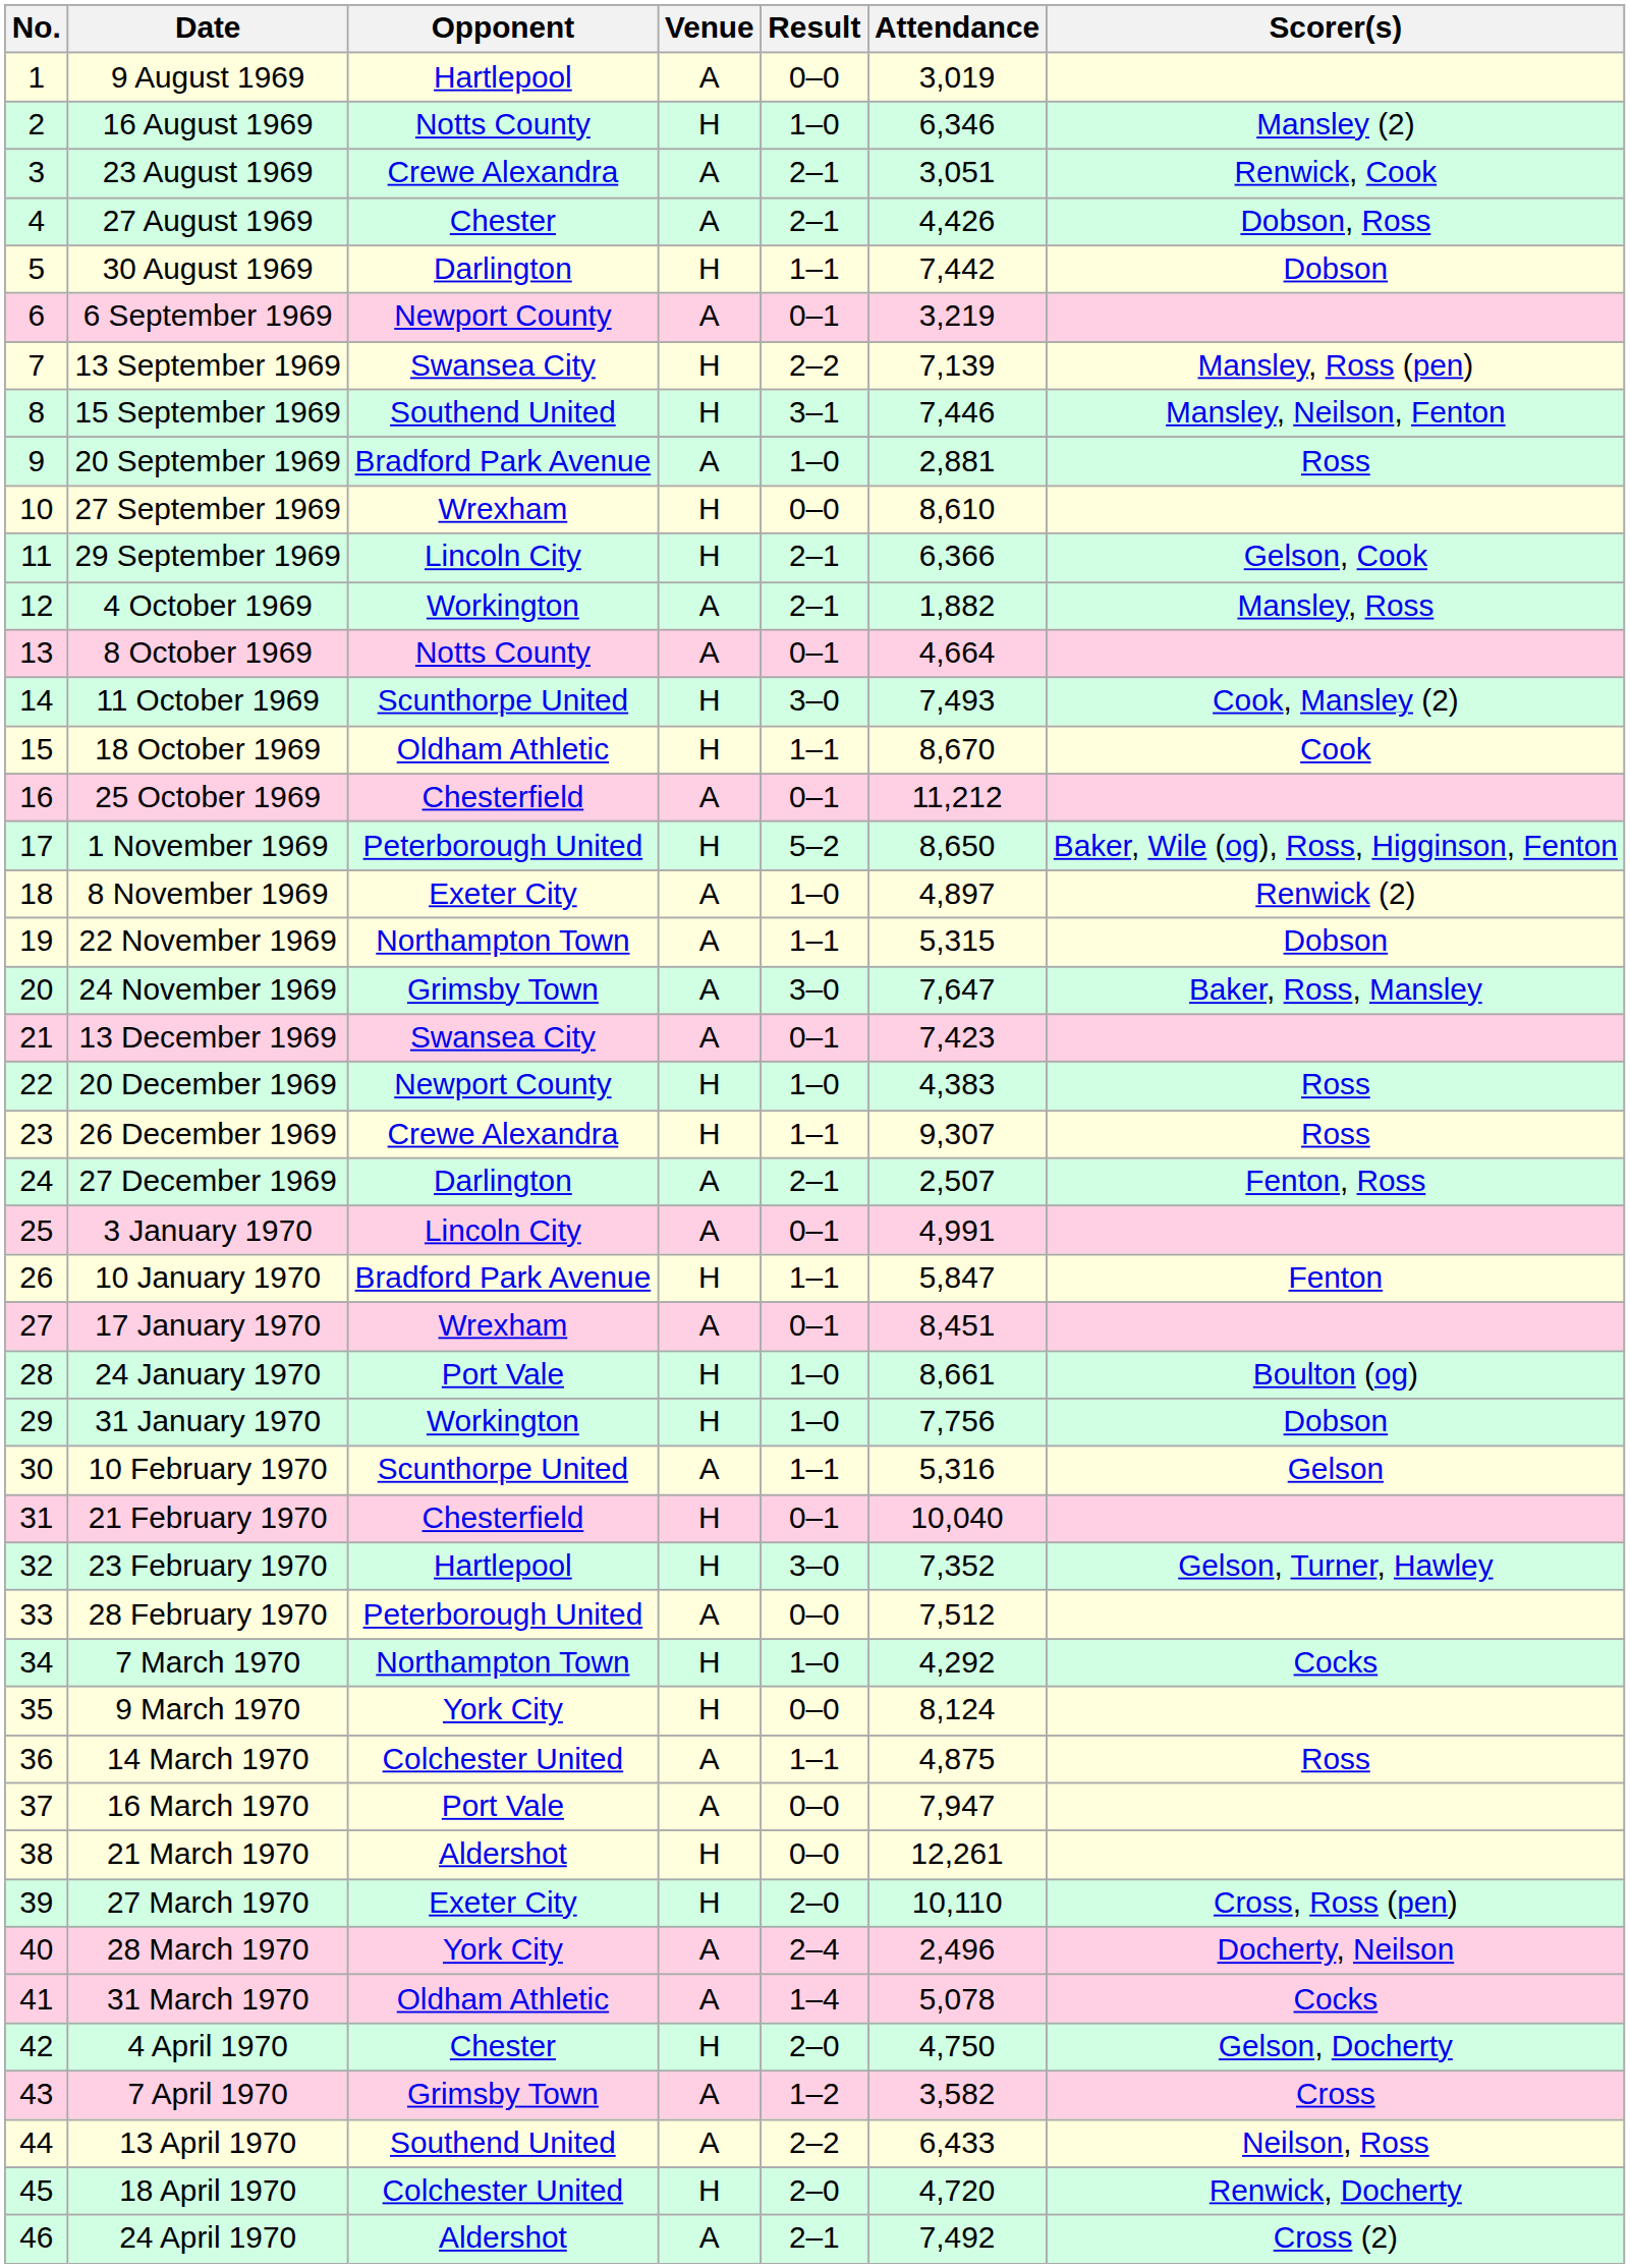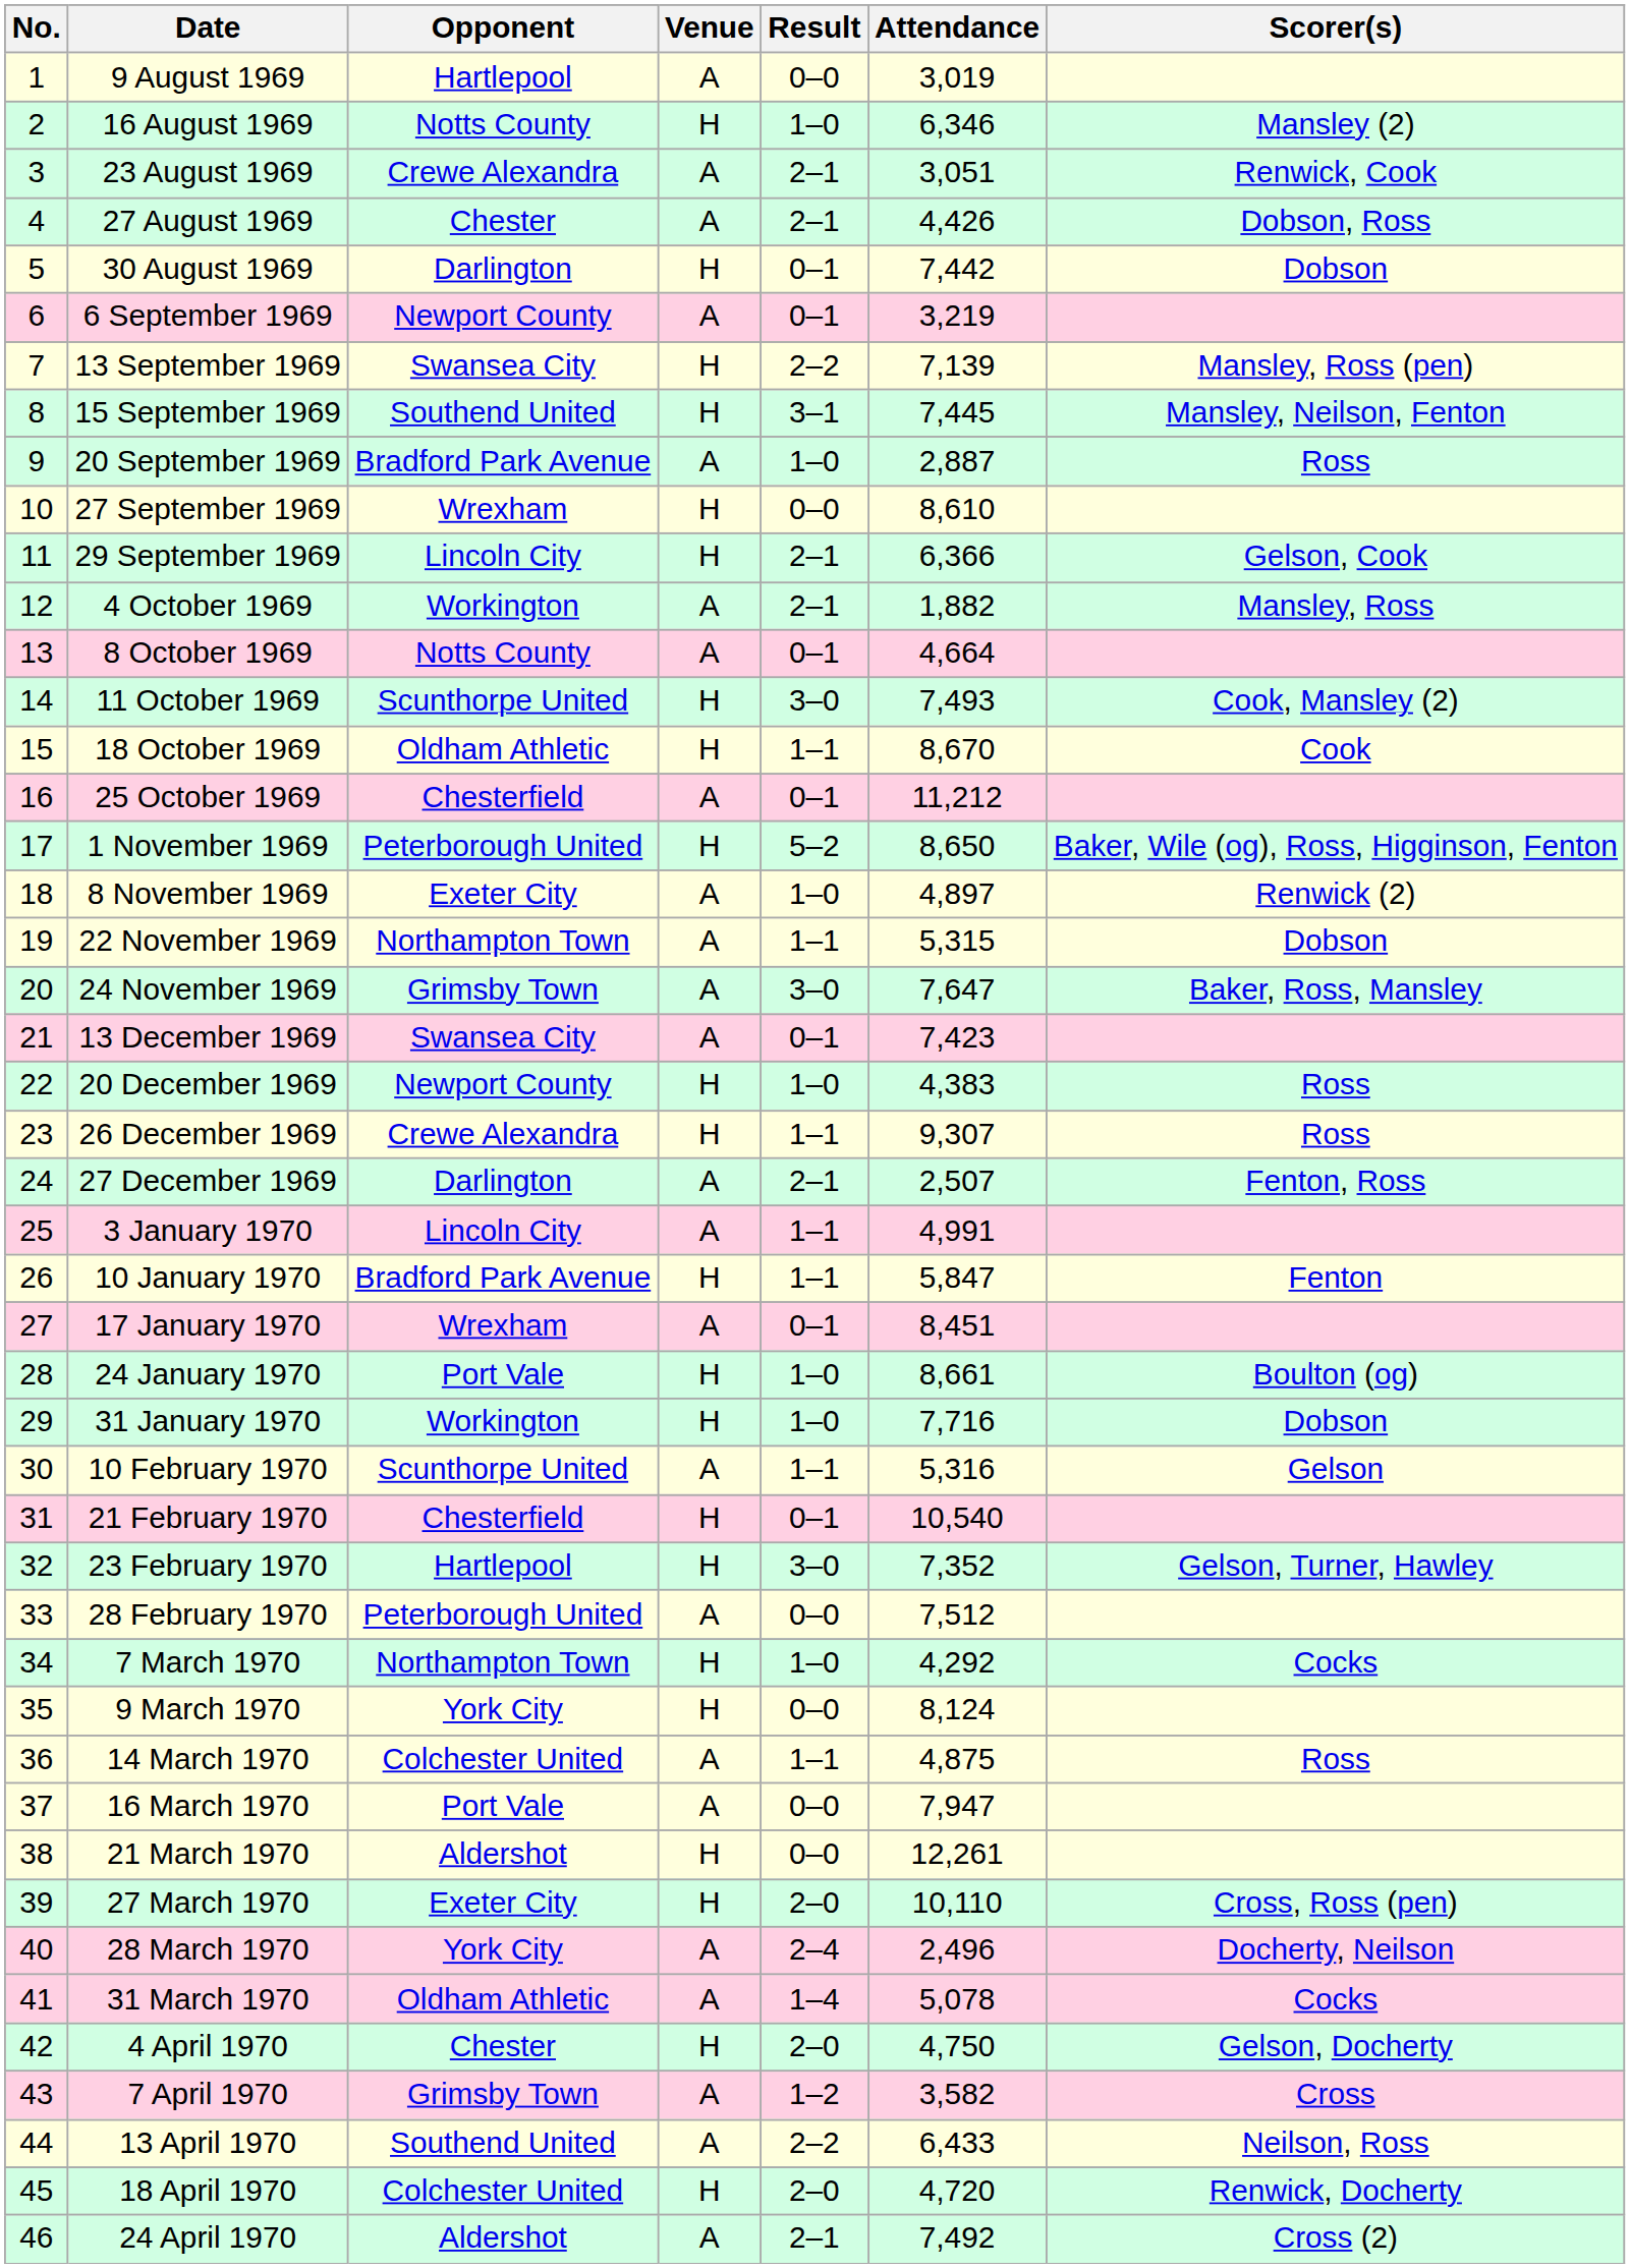 <table class="wikitable sortable" style="text-align:center;">
 <tr>
 <th>No.</th>
 <th>Date</th>
 <th>Opponent</th>
 <th>Venue</th>
 <th>Result</th>
 <th>Attendance</th>
 <th>Scorer(s)</th>
 </tr>
 <tr style="background:#ffd;">
 <td>1</td>
 <td>9 August 1969</td>
 <td><a href='#'>Hartlepool</a></td>
 <td>A</td>
 <td>0–0</td>
 <td>3,019</td>
 <td></td>
 </tr>
 <tr style="background:#d0ffe3;">
 <td>2</td>
 <td>16 August 1969</td>
 <td><a href='#'>Notts County</a></td>
 <td>H</td>
 <td>1–0</td>
 <td>6,346</td>
 <td><a href='#'>Mansley</a> (2)</td>
 </tr>
 <tr style="background:#d0ffe3;">
 <td>3</td>
 <td>23 August 1969</td>
 <td><a href='#'>Crewe Alexandra</a></td>
 <td>A</td>
 <td>2–1</td>
 <td>3,051</td>
 <td><a href='#'>Renwick</a>, <a href='#'>Cook</a></td>
 </tr>
 <tr style="background:#d0ffe3;">
 <td>4</td>
 <td>27 August 1969</td>
 <td><a href='#'>Chester</a></td>
 <td>A</td>
 <td>2–1</td>
 <td>4,426</td>
 <td><a href='#'>Dobson</a>, <a href='#'>Ross</a></td>
 </tr>
 <tr style="background:#ffd;">
 <td>5</td>
 <td>30 August 1969</td>
 <td><a href='#'>Darlington</a></td>
 <td>H</td>
-<td>1–1</td>
+<td>0–1</td>
 <td>7,442</td>
 <td><a href='#'>Dobson</a></td>
 </tr>
 <tr style="background:#ffd0e3;">
 <td>6</td>
 <td>6 September 1969</td>
 <td><a href='#'>Newport County</a></td>
 <td>A</td>
 <td>0–1</td>
 <td>3,219</td>
 <td></td>
 </tr>
 <tr style="background:#ffd;">
 <td>7</td>
 <td>13 September 1969</td>
 <td><a href='#'>Swansea City</a></td>
 <td>H</td>
 <td>2–2</td>
 <td>7,139</td>
 <td><a href='#'>Mansley</a>, <a href='#'>Ross</a> (<a href='#'>pen</a>)</td>
 </tr>
 <tr style="background:#d0ffe3;">
 <td>8</td>
 <td>15 September 1969</td>
 <td><a href='#'>Southend United</a></td>
 <td>H</td>
 <td>3–1</td>
-<td>7,446</td>
+<td>7,445</td>
 <td><a href='#'>Mansley</a>, <a href='#'>Neilson</a>, <a href='#'>Fenton</a></td>
 </tr>
 <tr style="background:#d0ffe3;">
 <td>9</td>
 <td>20 September 1969</td>
 <td><a href='#'>Bradford Park Avenue</a></td>
 <td>A</td>
 <td>1–0</td>
-<td>2,881</td>
+<td>2,887</td>
 <td><a href='#'>Ross</a></td>
 </tr>
 <tr style="background:#ffd;">
 <td>10</td>
 <td>27 September 1969</td>
 <td><a href='#'>Wrexham</a></td>
 <td>H</td>
 <td>0–0</td>
 <td>8,610</td>
 <td></td>
 </tr>
 <tr style="background:#d0ffe3;">
 <td>11</td>
 <td>29 September 1969</td>
 <td><a href='#'>Lincoln City</a></td>
 <td>H</td>
 <td>2–1</td>
 <td>6,366</td>
 <td><a href='#'>Gelson</a>, <a href='#'>Cook</a></td>
 </tr>
 <tr style="background:#d0ffe3;">
 <td>12</td>
 <td>4 October 1969</td>
 <td><a href='#'>Workington</a></td>
 <td>A</td>
 <td>2–1</td>
 <td>1,882</td>
 <td><a href='#'>Mansley</a>, <a href='#'>Ross</a></td>
 </tr>
 <tr style="background:#ffd0e3;">
 <td>13</td>
 <td>8 October 1969</td>
 <td><a href='#'>Notts County</a></td>
 <td>A</td>
 <td>0–1</td>
 <td>4,664</td>
 <td></td>
 </tr>
 <tr style="background:#d0ffe3;">
 <td>14</td>
 <td>11 October 1969</td>
 <td><a href='#'>Scunthorpe United</a></td>
 <td>H</td>
 <td>3–0</td>
 <td>7,493</td>
 <td><a href='#'>Cook</a>, <a href='#'>Mansley</a> (2)</td>
 </tr>
 <tr style="background:#ffd;">
 <td>15</td>
 <td>18 October 1969</td>
 <td><a href='#'>Oldham Athletic</a></td>
 <td>H</td>
 <td>1–1</td>
 <td>8,670</td>
 <td><a href='#'>Cook</a></td>
 </tr>
 <tr style="background:#ffd0e3;">
 <td>16</td>
 <td>25 October 1969</td>
 <td><a href='#'>Chesterfield</a></td>
 <td>A</td>
 <td>0–1</td>
 <td>11,212</td>
 <td></td>
 </tr>
 <tr style="background:#d0ffe3;">
 <td>17</td>
 <td>1 November 1969</td>
 <td><a href='#'>Peterborough United</a></td>
 <td>H</td>
 <td>5–2</td>
 <td>8,650</td>
 <td><a href='#'>Baker</a>, <a href='#'>Wile</a> (<a href='#'>og</a>), <a href='#'>Ross</a>, <a href='#'>Higginson</a>, <a href='#'>Fenton</a></td>
 </tr>
 <tr style="background:#ffd;">
 <td>18</td>
 <td>8 November 1969</td>
 <td><a href='#'>Exeter City</a></td>
 <td>A</td>
 <td>1–0</td>
 <td>4,897</td>
 <td><a href='#'>Renwick</a> (2)</td>
 </tr>
 <tr style="background:#ffd;">
 <td>19</td>
 <td>22 November 1969</td>
 <td><a href='#'>Northampton Town</a></td>
 <td>A</td>
 <td>1–1</td>
 <td>5,315</td>
 <td><a href='#'>Dobson</a></td>
 </tr>
 <tr style="background:#d0ffe3;">
 <td>20</td>
 <td>24 November 1969</td>
 <td><a href='#'>Grimsby Town</a></td>
 <td>A</td>
 <td>3–0</td>
 <td>7,647</td>
 <td><a href='#'>Baker</a>, <a href='#'>Ross</a>, <a href='#'>Mansley</a></td>
 </tr>
 <tr style="background:#ffd0e3;">
 <td>21</td>
 <td>13 December 1969</td>
 <td><a href='#'>Swansea City</a></td>
 <td>A</td>
 <td>0–1</td>
 <td>7,423</td>
 <td></td>
 </tr>
 <tr style="background:#d0ffe3;">
 <td>22</td>
 <td>20 December 1969</td>
 <td><a href='#'>Newport County</a></td>
 <td>H</td>
 <td>1–0</td>
 <td>4,383</td>
 <td><a href='#'>Ross</a></td>
 </tr>
 <tr style="background:#ffd;">
 <td>23</td>
 <td>26 December 1969</td>
 <td><a href='#'>Crewe Alexandra</a></td>
 <td>H</td>
 <td>1–1</td>
 <td>9,307</td>
 <td><a href='#'>Ross</a></td>
 </tr>
 <tr style="background:#d0ffe3;">
 <td>24</td>
 <td>27 December 1969</td>
 <td><a href='#'>Darlington</a></td>
 <td>A</td>
 <td>2–1</td>
 <td>2,507</td>
 <td><a href='#'>Fenton</a>, <a href='#'>Ross</a></td>
 </tr>
 <tr style="background:#ffd0e3;">
 <td>25</td>
 <td>3 January 1970</td>
 <td><a href='#'>Lincoln City</a></td>
 <td>A</td>
-<td>0–1</td>
+<td>1–1</td>
 <td>4,991</td>
 <td></td>
 </tr>
 <tr style="background:#ffd;">
 <td>26</td>
 <td>10 January 1970</td>
 <td><a href='#'>Bradford Park Avenue</a></td>
 <td>H</td>
 <td>1–1</td>
 <td>5,847</td>
 <td><a href='#'>Fenton</a></td>
 </tr>
 <tr style="background:#ffd0e3;">
 <td>27</td>
 <td>17 January 1970</td>
 <td><a href='#'>Wrexham</a></td>
 <td>A</td>
 <td>0–1</td>
 <td>8,451</td>
 <td></td>
 </tr>
 <tr style="background:#d0ffe3;">
 <td>28</td>
 <td>24 January 1970</td>
 <td><a href='#'>Port Vale</a></td>
 <td>H</td>
 <td>1–0</td>
 <td>8,661</td>
 <td><a href='#'>Boulton</a> (<a href='#'>og</a>)</td>
 </tr>
 <tr style="background:#d0ffe3;">
 <td>29</td>
 <td>31 January 1970</td>
 <td><a href='#'>Workington</a></td>
 <td>H</td>
 <td>1–0</td>
-<td>7,756</td>
+<td>7,716</td>
 <td><a href='#'>Dobson</a></td>
 </tr>
 <tr style="background:#ffd;">
 <td>30</td>
 <td>10 February 1970</td>
 <td><a href='#'>Scunthorpe United</a></td>
 <td>A</td>
 <td>1–1</td>
 <td>5,316</td>
 <td><a href='#'>Gelson</a></td>
 </tr>
 <tr style="background:#ffd0e3;">
 <td>31</td>
 <td>21 February 1970</td>
 <td><a href='#'>Chesterfield</a></td>
 <td>H</td>
 <td>0–1</td>
-<td>10,040</td>
+<td>10,540</td>
 <td></td>
 </tr>
 <tr style="background:#d0ffe3;">
 <td>32</td>
 <td>23 February 1970</td>
 <td><a href='#'>Hartlepool</a></td>
 <td>H</td>
 <td>3–0</td>
 <td>7,352</td>
 <td><a href='#'>Gelson</a>, <a href='#'>Turner</a>, <a href='#'>Hawley</a></td>
 </tr>
 <tr style="background:#ffd;">
 <td>33</td>
 <td>28 February 1970</td>
 <td><a href='#'>Peterborough United</a></td>
 <td>A</td>
 <td>0–0</td>
 <td>7,512</td>
 <td></td>
 </tr>
 <tr style="background:#d0ffe3;">
 <td>34</td>
 <td>7 March 1970</td>
 <td><a href='#'>Northampton Town</a></td>
 <td>H</td>
 <td>1–0</td>
 <td>4,292</td>
 <td><a href='#'>Cocks</a></td>
 </tr>
 <tr style="background:#ffd;">
 <td>35</td>
 <td>9 March 1970</td>
 <td><a href='#'>York City</a></td>
 <td>H</td>
 <td>0–0</td>
 <td>8,124</td>
 <td></td>
 </tr>
 <tr style="background:#ffd;">
 <td>36</td>
 <td>14 March 1970</td>
 <td><a href='#'>Colchester United</a></td>
 <td>A</td>
 <td>1–1</td>
 <td>4,875</td>
 <td><a href='#'>Ross</a></td>
 </tr>
 <tr style="background:#ffd;">
 <td>37</td>
 <td>16 March 1970</td>
 <td><a href='#'>Port Vale</a></td>
 <td>A</td>
 <td>0–0</td>
 <td>7,947</td>
 <td></td>
 </tr>
 <tr style="background:#ffd;">
 <td>38</td>
 <td>21 March 1970</td>
 <td><a href='#'>Aldershot</a></td>
 <td>H</td>
 <td>0–0</td>
 <td>12,261</td>
 <td></td>
 </tr>
 <tr style="background:#d0ffe3;">
 <td>39</td>
 <td>27 March 1970</td>
 <td><a href='#'>Exeter City</a></td>
 <td>H</td>
 <td>2–0</td>
 <td>10,110</td>
 <td><a href='#'>Cross</a>, <a href='#'>Ross</a> (<a href='#'>pen</a>)</td>
 </tr>
 <tr style="background:#ffd0e3;">
 <td>40</td>
 <td>28 March 1970</td>
 <td><a href='#'>York City</a></td>
 <td>A</td>
 <td>2–4</td>
 <td>2,496</td>
 <td><a href='#'>Docherty</a>, <a href='#'>Neilson</a></td>
 </tr>
 <tr style="background:#ffd0e3;">
 <td>41</td>
 <td>31 March 1970</td>
 <td><a href='#'>Oldham Athletic</a></td>
 <td>A</td>
 <td>1–4</td>
 <td>5,078</td>
 <td><a href='#'>Cocks</a></td>
 </tr>
 <tr style="background:#d0ffe3;">
 <td>42</td>
 <td>4 April 1970</td>
 <td><a href='#'>Chester</a></td>
 <td>H</td>
 <td>2–0</td>
 <td>4,750</td>
 <td><a href='#'>Gelson</a>, <a href='#'>Docherty</a></td>
 </tr>
 <tr style="background:#ffd0e3;">
 <td>43</td>
 <td>7 April 1970</td>
 <td><a href='#'>Grimsby Town</a></td>
 <td>A</td>
 <td>1–2</td>
 <td>3,582</td>
 <td><a href='#'>Cross</a></td>
 </tr>
 <tr style="background:#ffd;">
 <td>44</td>
 <td>13 April 1970</td>
 <td><a href='#'>Southend United</a></td>
 <td>A</td>
 <td>2–2</td>
 <td>6,433</td>
 <td><a href='#'>Neilson</a>, <a href='#'>Ross</a></td>
 </tr>
 <tr style="background:#d0ffe3;">
 <td>45</td>
 <td>18 April 1970</td>
 <td><a href='#'>Colchester United</a></td>
 <td>H</td>
 <td>2–0</td>
 <td>4,720</td>
 <td><a href='#'>Renwick</a>, <a href='#'>Docherty</a></td>
 </tr>
 <tr style="background:#d0ffe3;">
 <td>46</td>
 <td>24 April 1970</td>
 <td><a href='#'>Aldershot</a></td>
 <td>A</td>
 <td>2–1</td>
 <td>7,492</td>
 <td><a href='#'>Cross</a> (2)</td>
 </tr>
 </table>
